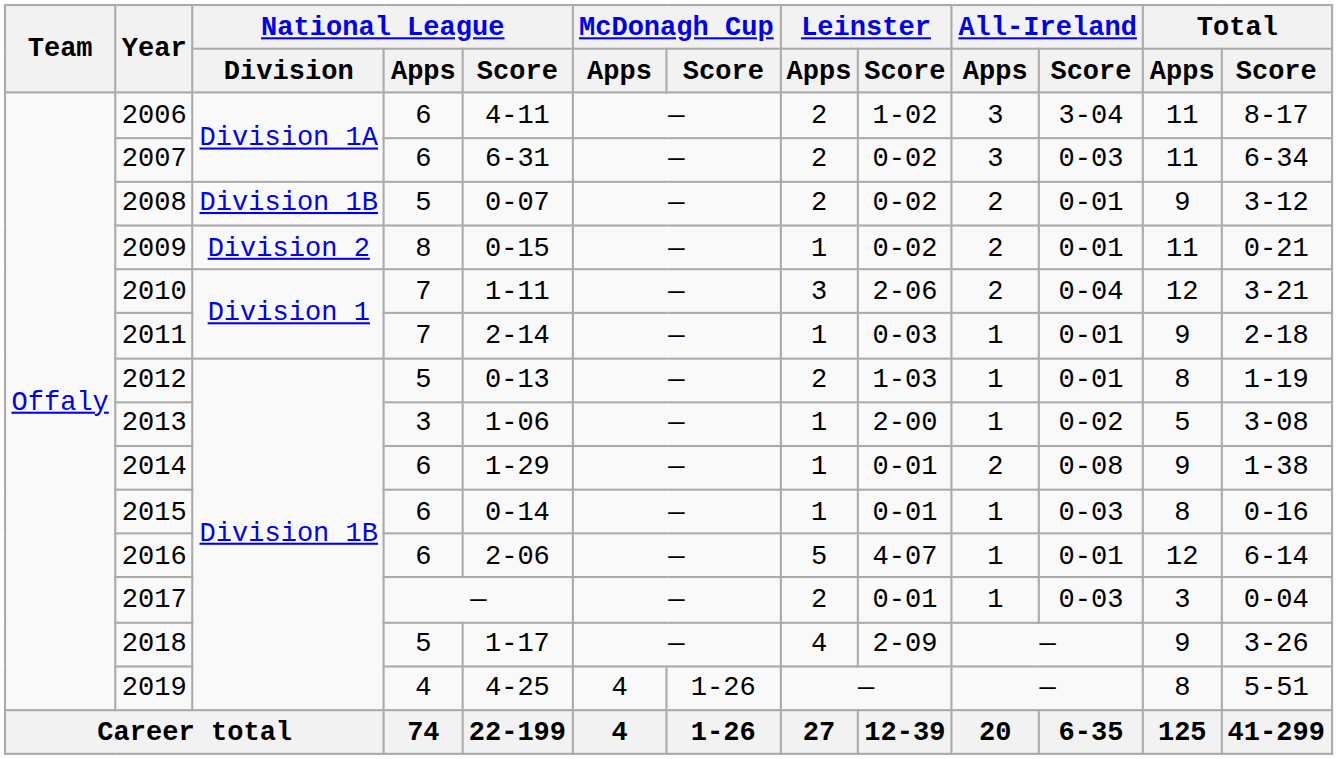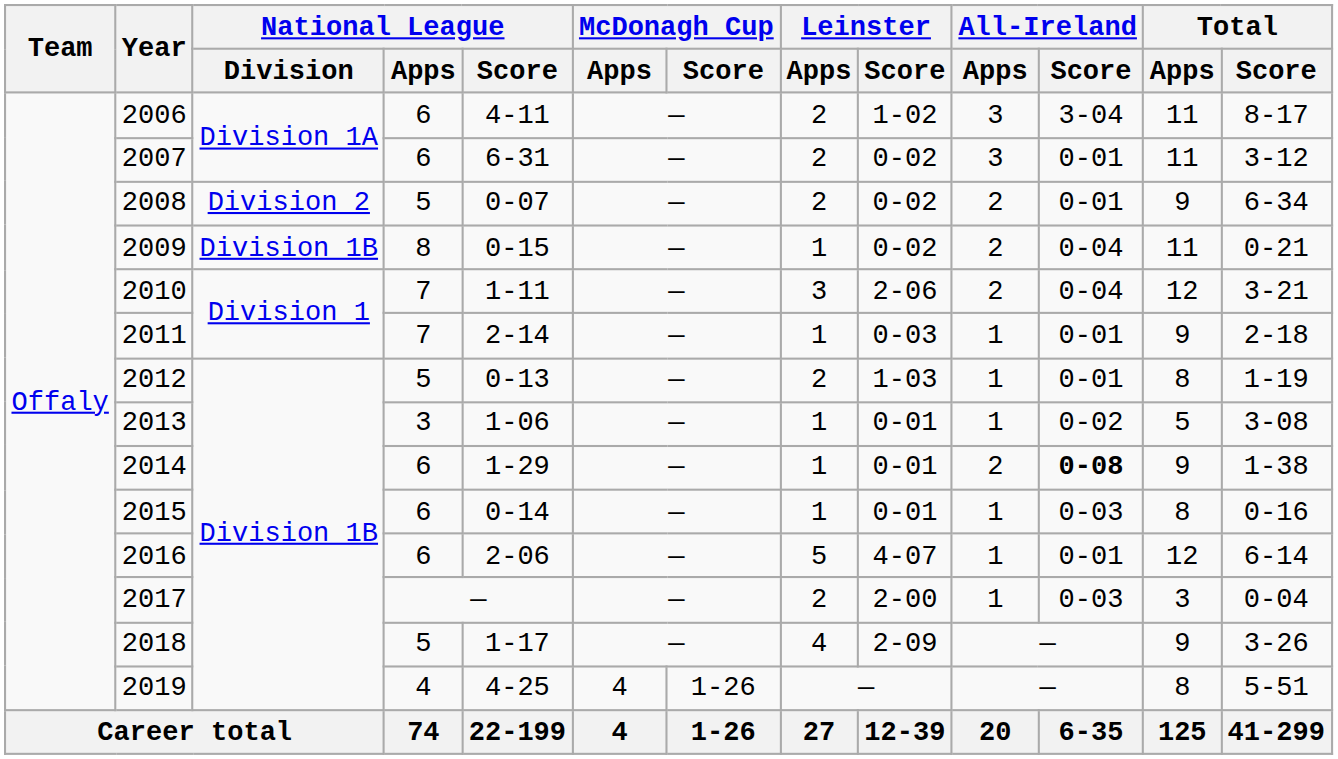 <table class="wikitable" style="text-align:center">
 <tr>
 <th rowspan="2">Team</th>
 <th rowspan="2">Year</th>
 <th colspan="3"><a href='#'>National League</a></th>
 <th colspan="2"><a href='#'>McDonagh Cup</a></th>
 <th colspan="2"><a href='#'>Leinster</a></th>
 <th colspan="2"><a href='#'>All-Ireland</a></th>
 <th colspan="2">Total</th>
 </tr>
 <tr>
 <th>Division</th>
 <th>Apps</th>
 <th>Score</th>
 <th>Apps</th>
 <th>Score</th>
 <th>Apps</th>
 <th>Score</th>
 <th>Apps</th>
 <th>Score</th>
 <th>Apps</th>
 <th>Score</th>
 </tr>
 <tr>
 <td rowspan="14"><a href='#'>Offaly</a></td>
 <td>2006</td>
 <td rowspan="2"><a href='#'>Division 1A</a></td>
 <td>6</td>
 <td>4-11</td>
 <td colspan=2>—</td>
 <td>2</td>
 <td>1-02</td>
 <td>3</td>
 <td>3-04</td>
 <td>11</td>
 <td>8-17</td>
 </tr>
 <tr>
 <td>2007</td>
 <td>6</td>
 <td>6-31</td>
 <td colspan=2>—</td>
 <td>2</td>
 <td>0-02</td>
 <td>3</td>
-<td>0-03</td>
+<td>0-01</td>
 <td>11</td>
-<td>6-34</td>
+<td>3-12</td>
 </tr>
 <tr>
 <td>2008</td>
-<td rowspan="1"><a href='#'>Division 1B</a></td>
+<td rowspan="1"><a href='#'>Division 2</a></td>
 <td>5</td>
 <td>0-07</td>
 <td colspan=2>—</td>
 <td>2</td>
 <td>0-02</td>
 <td>2</td>
 <td>0-01</td>
 <td>9</td>
-<td>3-12</td>
+<td>6-34</td>
 </tr>
 <tr>
 <td>2009</td>
-<td rowspan="1"><a href='#'>Division 2</a></td>
+<td rowspan="1"><a href='#'>Division 1B</a></td>
 <td>8</td>
 <td>0-15</td>
 <td colspan=2>—</td>
 <td>1</td>
 <td>0-02</td>
 <td>2</td>
-<td>0-01</td>
+<td>0-04</td>
 <td>11</td>
 <td>0-21</td>
 </tr>
 <tr>
 <td>2010</td>
 <td rowspan="2"><a href='#'>Division 1</a></td>
 <td>7</td>
 <td>1-11</td>
 <td colspan=2>—</td>
 <td>3</td>
 <td>2-06</td>
 <td>2</td>
 <td>0-04</td>
 <td>12</td>
 <td>3-21</td>
 </tr>
 <tr>
 <td>2011</td>
 <td>7</td>
 <td>2-14</td>
 <td colspan=2>—</td>
 <td>1</td>
 <td>0-03</td>
 <td>1</td>
 <td>0-01</td>
 <td>9</td>
 <td>2-18</td>
 </tr>
 <tr>
 <td>2012</td>
 <td rowspan="8"><a href='#'>Division 1B</a></td>
 <td>5</td>
 <td>0-13</td>
 <td colspan=2>—</td>
 <td>2</td>
 <td>1-03</td>
 <td>1</td>
 <td>0-01</td>
 <td>8</td>
 <td>1-19</td>
 </tr>
 <tr>
 <td>2013</td>
 <td>3</td>
 <td>1-06</td>
 <td colspan=2>—</td>
 <td>1</td>
-<td>2-00</td>
+<td>0-01</td>
 <td>1</td>
 <td>0-02</td>
 <td>5</td>
 <td>3-08</td>
 </tr>
 <tr>
 <td>2014</td>
 <td>6</td>
 <td>1-29</td>
 <td colspan=2>—</td>
 <td>1</td>
 <td>0-01</td>
 <td>2</td>
-<td>0-08</td>
+<td><strong>0-08</strong></td>
 <td>9</td>
 <td>1-38</td>
 </tr>
 <tr>
 <td>2015</td>
 <td>6</td>
 <td>0-14</td>
 <td colspan=2>—</td>
 <td>1</td>
 <td>0-01</td>
 <td>1</td>
 <td>0-03</td>
 <td>8</td>
 <td>0-16</td>
 </tr>
 <tr>
 <td>2016</td>
 <td>6</td>
 <td>2-06</td>
 <td colspan=2>—</td>
 <td>5</td>
 <td>4-07</td>
 <td>1</td>
 <td>0-01</td>
 <td>12</td>
 <td>6-14</td>
 </tr>
 <tr>
 <td>2017</td>
 <td colspan=2>—</td>
 <td colspan=2>—</td>
 <td>2</td>
-<td>0-01</td>
+<td>2-00</td>
 <td>1</td>
 <td>0-03</td>
 <td>3</td>
 <td>0-04</td>
 </tr>
 <tr>
 <td>2018</td>
 <td>5</td>
 <td>1-17</td>
 <td colspan=2>—</td>
 <td>4</td>
 <td>2-09</td>
 <td colspan=2>—</td>
 <td>9</td>
 <td>3-26</td>
 </tr>
 <tr>
 <td>2019</td>
 <td>4</td>
 <td>4-25</td>
 <td>4</td>
 <td>1-26</td>
 <td colspan=2>—</td>
 <td colspan=2>—</td>
 <td>8</td>
 <td>5-51</td>
 </tr>
 <tr>
 <th colspan="3">Career total</th>
 <th>74</th>
 <th>22-199</th>
 <th>4</th>
 <th>1-26</th>
 <th>27</th>
 <th>12-39</th>
 <th>20</th>
 <th>6-35</th>
 <th>125</th>
 <th>41-299</th>
 </tr>
 </table>
